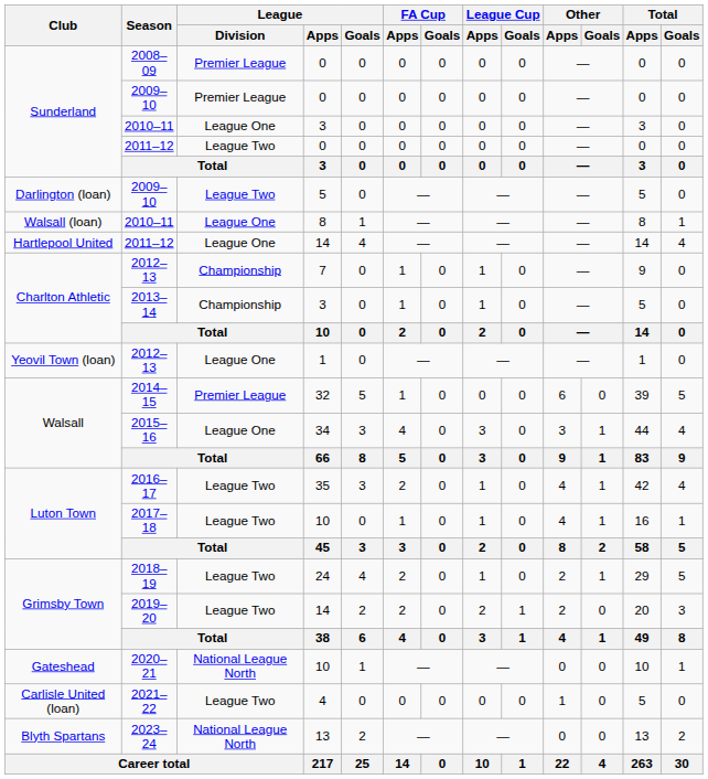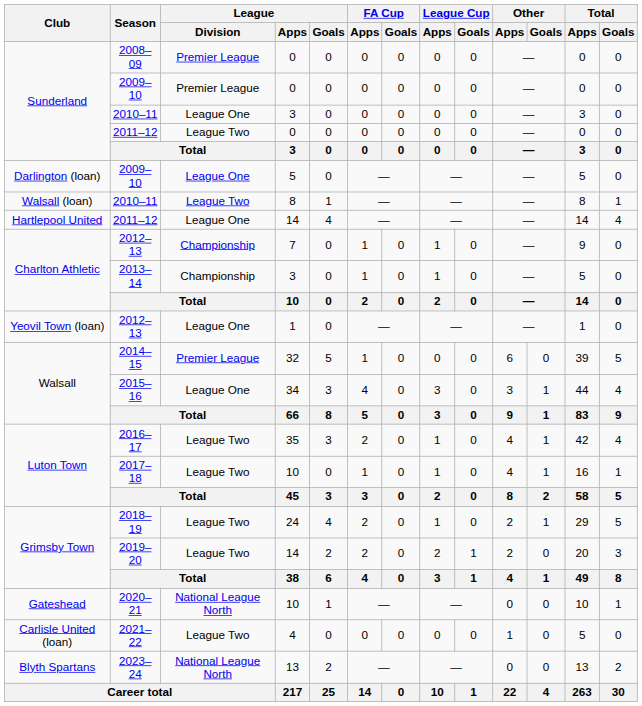 <table class=wikitable style=text-align:center>
 <tr>
 <th rowspan=2>Club</th>
 <th rowspan=2>Season</th>
 <th colspan=3>League</th>
 <th colspan=2><a href='#'>FA Cup</a></th>
 <th colspan=2><a href='#'>League Cup</a></th>
 <th colspan=2>Other</th>
 <th colspan=2>Total</th>
 </tr>
 <tr>
 <th>Division</th>
 <th>Apps</th>
 <th>Goals</th>
 <th>Apps</th>
 <th>Goals</th>
 <th>Apps</th>
 <th>Goals</th>
 <th>Apps</th>
 <th>Goals</th>
 <th>Apps</th>
 <th>Goals</th>
 </tr>
 <tr>
 <td rowspan=5><a href='#'>Sunderland</a></td>
 <td><a href='#'>2008–09</a></td>
 <td><a href='#'>Premier League</a></td>
 <td>0</td>
 <td>0</td>
 <td>0</td>
 <td>0</td>
 <td>0</td>
 <td>0</td>
 <td colspan=2>—</td>
 <td>0</td>
 <td>0</td>
 </tr>
 <tr>
 <td><a href='#'>2009–10</a></td>
 <td>Premier League</td>
 <td>0</td>
 <td>0</td>
 <td>0</td>
 <td>0</td>
 <td>0</td>
 <td>0</td>
 <td colspan=2>—</td>
 <td>0</td>
 <td>0</td>
 </tr>
 <tr>
 <td><a href='#'>2010–11</a></td>
 <td>League One</td>
 <td>3</td>
 <td>0</td>
 <td>0</td>
 <td>0</td>
 <td>0</td>
 <td>0</td>
 <td colspan=2>—</td>
 <td>3</td>
 <td>0</td>
 </tr>
 <tr>
 <td><a href='#'>2011–12</a></td>
 <td>League Two</td>
 <td>0</td>
 <td>0</td>
 <td>0</td>
 <td>0</td>
 <td>0</td>
 <td>0</td>
 <td colspan=2>—</td>
 <td>0</td>
 <td>0</td>
 </tr>
 <tr>
 <th colspan=2>Total</th>
 <th>3</th>
 <th>0</th>
 <th>0</th>
 <th>0</th>
 <th>0</th>
 <th>0</th>
 <th colspan=2>—</th>
 <th>3</th>
 <th>0</th>
 </tr>
 <tr>
 <td><a href='#'>Darlington</a> (loan)</td>
 <td><a href='#'>2009–10</a></td>
-<td><a href='#'>League Two</a></td>
+<td><a href='#'>League One</a></td>
 <td>5</td>
 <td>0</td>
 <td colspan=2>—</td>
 <td colspan=2>—</td>
 <td colspan=2>—</td>
 <td>5</td>
 <td>0</td>
 </tr>
 <tr>
 <td><a href='#'>Walsall</a> (loan)</td>
 <td><a href='#'>2010–11</a></td>
-<td><a href='#'>League One</a></td>
+<td><a href='#'>League Two</a></td>
 <td>8</td>
 <td>1</td>
 <td colspan=2>—</td>
 <td colspan=2>—</td>
 <td colspan=2>—</td>
 <td>8</td>
 <td>1</td>
 </tr>
 <tr>
 <td><a href='#'>Hartlepool United</a></td>
 <td><a href='#'>2011–12</a></td>
 <td>League One</td>
 <td>14</td>
 <td>4</td>
 <td colspan=2>—</td>
 <td colspan=2>—</td>
 <td colspan=2>—</td>
 <td>14</td>
 <td>4</td>
 </tr>
 <tr>
 <td rowspan=3><a href='#'>Charlton Athletic</a></td>
 <td><a href='#'>2012–13</a></td>
 <td><a href='#'>Championship</a></td>
 <td>7</td>
 <td>0</td>
 <td>1</td>
 <td>0</td>
 <td>1</td>
 <td>0</td>
 <td colspan=2>—</td>
 <td>9</td>
 <td>0</td>
 </tr>
 <tr>
 <td><a href='#'>2013–14</a></td>
 <td>Championship</td>
 <td>3</td>
 <td>0</td>
 <td>1</td>
 <td>0</td>
 <td>1</td>
 <td>0</td>
 <td colspan=2>—</td>
 <td>5</td>
 <td>0</td>
 </tr>
 <tr>
 <th colspan=2>Total</th>
 <th>10</th>
 <th>0</th>
 <th>2</th>
 <th>0</th>
 <th>2</th>
 <th>0</th>
 <th colspan=2>—</th>
 <th>14</th>
 <th>0</th>
 </tr>
 <tr>
 <td><a href='#'>Yeovil Town</a> (loan)</td>
 <td><a href='#'>2012–13</a></td>
 <td>League One</td>
 <td>1</td>
 <td>0</td>
 <td colspan=2>—</td>
 <td colspan=2>—</td>
 <td colspan=2>—</td>
 <td>1</td>
 <td>0</td>
 </tr>
 <tr>
 <td rowspan=3>Walsall</td>
 <td><a href='#'>2014–15</a></td>
 <td><a href='#'>Premier League</a></td>
 <td>32</td>
 <td>5</td>
 <td>1</td>
 <td>0</td>
 <td>0</td>
 <td>0</td>
 <td>6</td>
 <td>0</td>
 <td>39</td>
 <td>5</td>
 </tr>
 <tr>
 <td><a href='#'>2015–16</a></td>
 <td>League One</td>
 <td>34</td>
 <td>3</td>
 <td>4</td>
 <td>0</td>
 <td>3</td>
 <td>0</td>
 <td>3</td>
 <td>1</td>
 <td>44</td>
 <td>4</td>
 </tr>
 <tr>
 <th colspan=2>Total</th>
 <th>66</th>
 <th>8</th>
 <th>5</th>
 <th>0</th>
 <th>3</th>
 <th>0</th>
 <th>9</th>
 <th>1</th>
 <th>83</th>
 <th>9</th>
 </tr>
 <tr>
 <td rowspan=3><a href='#'>Luton Town</a></td>
 <td><a href='#'>2016–17</a></td>
 <td>League Two</td>
 <td>35</td>
 <td>3</td>
 <td>2</td>
 <td>0</td>
 <td>1</td>
 <td>0</td>
 <td>4</td>
 <td>1</td>
 <td>42</td>
 <td>4</td>
 </tr>
 <tr>
 <td><a href='#'>2017–18</a></td>
 <td>League Two</td>
 <td>10</td>
 <td>0</td>
 <td>1</td>
 <td>0</td>
 <td>1</td>
 <td>0</td>
 <td>4</td>
 <td>1</td>
 <td>16</td>
 <td>1</td>
 </tr>
 <tr>
 <th colspan=2>Total</th>
 <th>45</th>
 <th>3</th>
 <th>3</th>
 <th>0</th>
 <th>2</th>
 <th>0</th>
 <th>8</th>
 <th>2</th>
 <th>58</th>
 <th>5</th>
 </tr>
 <tr>
 <td rowspan=3><a href='#'>Grimsby Town</a></td>
 <td><a href='#'>2018–19</a></td>
 <td>League Two</td>
 <td>24</td>
 <td>4</td>
 <td>2</td>
 <td>0</td>
 <td>1</td>
 <td>0</td>
 <td>2</td>
 <td>1</td>
 <td>29</td>
 <td>5</td>
 </tr>
 <tr>
 <td><a href='#'>2019–20</a></td>
 <td>League Two</td>
 <td>14</td>
 <td>2</td>
 <td>2</td>
 <td>0</td>
 <td>2</td>
 <td>1</td>
 <td>2</td>
 <td>0</td>
 <td>20</td>
 <td>3</td>
 </tr>
 <tr>
 <th colspan=2>Total</th>
 <th>38</th>
 <th>6</th>
 <th>4</th>
 <th>0</th>
 <th>3</th>
 <th>1</th>
 <th>4</th>
 <th>1</th>
 <th>49</th>
 <th>8</th>
 </tr>
 <tr>
 <td><a href='#'>Gateshead</a></td>
 <td><a href='#'>2020–21</a></td>
 <td><a href='#'>National League North</a></td>
 <td>10</td>
 <td>1</td>
 <td colspan=2>—</td>
 <td colspan=2>—</td>
 <td>0</td>
 <td>0</td>
 <td>10</td>
 <td>1</td>
 </tr>
 <tr>
 <td><a href='#'>Carlisle United</a> (loan)</td>
 <td><a href='#'>2021–22</a></td>
 <td>League Two</td>
 <td>4</td>
 <td>0</td>
 <td>0</td>
 <td>0</td>
 <td>0</td>
 <td>0</td>
 <td>1</td>
 <td>0</td>
 <td>5</td>
 <td>0</td>
 </tr>
 <tr>
 <td><a href='#'>Blyth Spartans</a></td>
 <td><a href='#'>2023–24</a></td>
 <td><a href='#'>National League North</a></td>
 <td>13</td>
 <td>2</td>
 <td colspan=2>—</td>
 <td colspan=2>—</td>
 <td>0</td>
 <td>0</td>
 <td>13</td>
 <td>2</td>
 </tr>
 <tr>
 <th colspan=3>Career total</th>
 <th>217</th>
 <th>25</th>
 <th>14</th>
 <th>0</th>
 <th>10</th>
 <th>1</th>
 <th>22</th>
 <th>4</th>
 <th>263</th>
 <th>30</th>
 </tr>
 </table>
